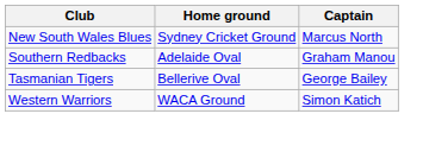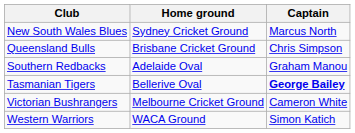 <table class="wikitable" style="font-size:90%;">
 <tr>
 <th>Club</th>
 <th>Home ground</th>
 <th>Captain</th>
 </tr>
 <tr>
 <td><a href='#'>New South Wales Blues</a></td>
 <td><a href='#'>Sydney Cricket Ground</a></td>
 <td><a href='#'>Marcus North</a></td>
 </tr>
 <tr>
+<td><a href='#'>Queensland Bulls</a></td>
+<td><a href='#'>Brisbane Cricket Ground</a></td>
+<td><a href='#'>Chris Simpson</a></td>
+</tr>
+<tr>
 <td><a href='#'>Southern Redbacks</a></td>
 <td><a href='#'>Adelaide Oval</a></td>
 <td><a href='#'>Graham Manou</a></td>
 </tr>
 <tr>
 <td><a href='#'>Tasmanian Tigers</a></td>
 <td><a href='#'>Bellerive Oval</a></td>
-<td><a href='#'>George Bailey</a></td>
+<td><strong><a href='#'>George Bailey</a></strong></td>
+</tr>
+<tr>
+<td><a href='#'>Victorian Bushrangers</a></td>
+<td><a href='#'>Melbourne Cricket Ground</a></td>
+<td><a href='#'>Cameron White</a></td>
 </tr>
 <tr>
 <td><a href='#'>Western Warriors</a></td>
 <td><a href='#'>WACA Ground</a></td>
 <td><a href='#'>Simon Katich</a></td>
 </tr>
 </table>
